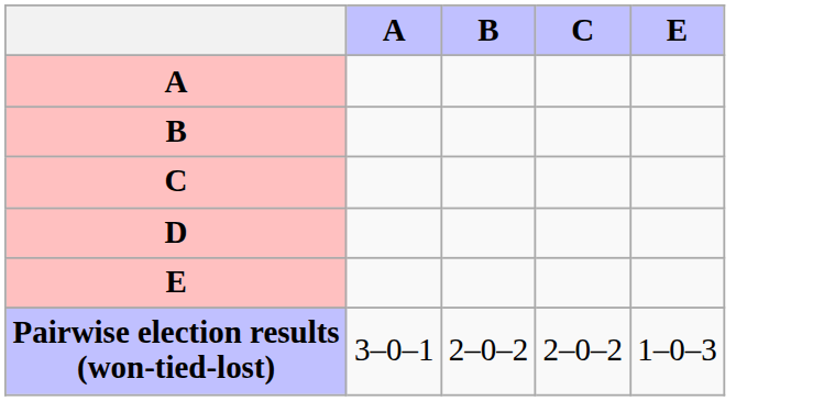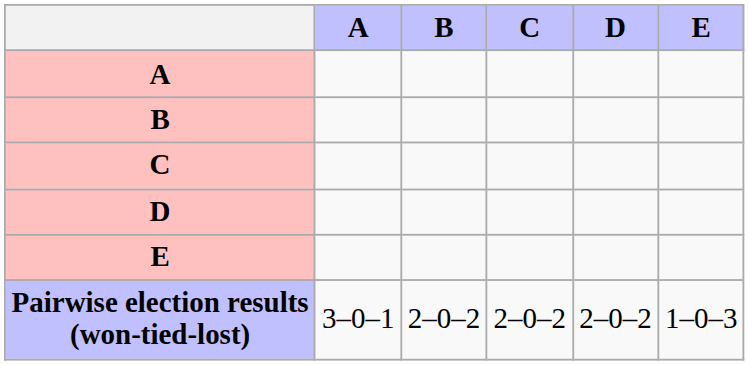 <table class=wikitable>
 <tr>
 <th></th>
 <th style="background-color:#c0c0ff">A</th>
 <th style="background-color:#c0c0ff">B</th>
 <th style="background-color:#c0c0ff">C</th>
+<th style="background-color:#c0c0ff">D</th>
 <th style="background-color:#c0c0ff">E</th>
 </tr>
 <tr>
 <th style="background-color:#ffc0c0">A</th>
+<td></td>
 <td></td>
 <td></td>
 <td></td>
 <td></td>
 </tr>
 <tr>
 <th style="background-color:#ffc0c0">B</th>
 <td></td>
 <td></td>
 <td></td>
 <td></td>
+<td></td>
 </tr>
 <tr>
 <th style="background-color:#ffc0c0">C</th>
+<td></td>
 <td></td>
 <td></td>
 <td></td>
 <td></td>
 </tr>
 <tr>
 <th style="background-color:#ffc0c0">D</th>
 <td></td>
 <td></td>
 <td></td>
 <td></td>
+<td></td>
 </tr>
 <tr>
 <th style="background-color:#ffc0c0">E</th>
+<td></td>
 <td></td>
 <td></td>
 <td></td>
 <td></td>
 </tr>
 <tr>
 <th style="background-color:#c0c0ff">Pairwise election results<br>(won-tied-lost)</th>
 <td>3–0–1</td>
 <td>2–0–2</td>
 <td>2–0–2</td>
+<td>2–0–2</td>
 <td>1–0–3</td>
 </tr>
 </table>
